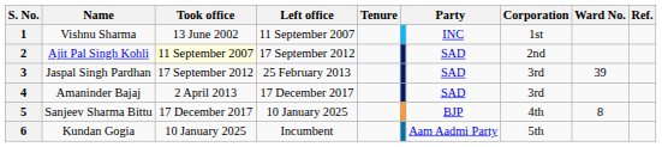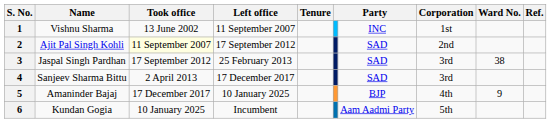 <table class="wikitable" style="text-align:center">
 <tr>
 <th>S. No.</th>
 <th>Name</th>
 <th>Took office</th>
 <th>Left office</th>
 <th>Tenure</th>
 <th colspan=2>Party</th>
 <th>Corporation</th>
 <th>Ward No.</th>
 <th>Ref.</th>
 </tr>
 <tr>
 <th>1</th>
 <td>Vishnu Sharma</td>
 <td>13 June 2002</td>
 <td>11 September 2007</td>
 <td></td>
 <td bgcolor=#00BBFF></td>
 <td><a href='#'>INC</a></td>
 <td>1st</td>
 <td></td>
 <td></td>
 </tr>
 <tr>
 <th>2</th>
 <td><a href='#'>Ajit Pal Singh Kohli</a></td>
 <td style="background: lightyellow;">11 September 2007</td>
 <td>17 September 2012</td>
 <td></td>
 <td bgcolor=#001B65></td>
 <td><a href='#'>SAD</a></td>
 <td>2nd</td>
 <td></td>
 <td></td>
 </tr>
 <tr>
 <th>3</th>
 <td>Jaspal Singh Pardhan</td>
 <td>17 September 2012</td>
 <td>25 February 2013</td>
 <td></td>
 <td bgcolor=#001B65></td>
 <td><a href='#'>SAD</a></td>
 <td>3rd</td>
-<td>39</td>
+<td>38</td>
 <td></td>
 </tr>
 <tr>
 <th>4</th>
-<td>Amaninder Bajaj</td>
+<td>Sanjeev Sharma Bittu</td>
 <td>2 April 2013</td>
 <td>17 December 2017</td>
 <td></td>
 <td bgcolor=#001B65></td>
 <td><a href='#'>SAD</a></td>
 <td>3rd</td>
 <td></td>
 <td></td>
 </tr>
 <tr>
 <th>5</th>
-<td>Sanjeev Sharma Bittu</td>
+<td>Amaninder Bajaj</td>
 <td>17 December 2017</td>
 <td>10 January 2025</td>
 <td></td>
 <td bgcolor=#FF9933></td>
 <td><a href='#'>BJP</a></td>
 <td>4th</td>
-<td>8</td>
+<td>9</td>
 <td></td>
 </tr>
 <tr>
 <th>6</th>
 <td>Kundan Gogia</td>
 <td>10 January 2025</td>
 <td>Incumbent</td>
 <td></td>
 <td bgcolor=#0072B0></td>
 <td><a href='#'>Aam Aadmi Party</a></td>
 <td>5th</td>
 <td></td>
 <td></td>
 </tr>
 </table>
